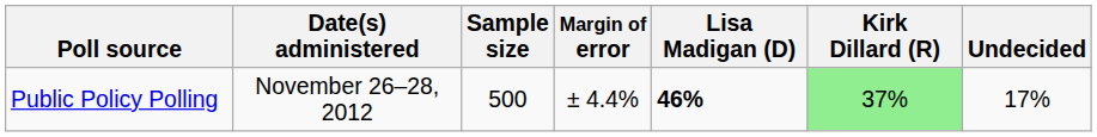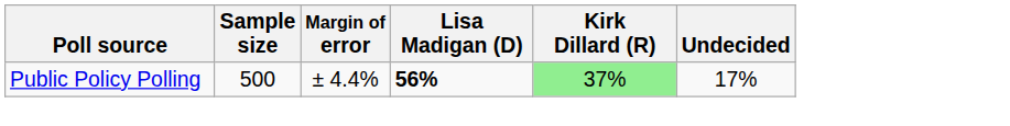 <table class="wikitable">
 <tr valign= bottom>
 <th style="width:150px;">Poll source</th>
-<th style="width:150px;">Date(s)<br>administered</th>
 <th class=small>Sample<br>size</th>
 <th><small>Margin of</small><br>error</th>
 <th style="width:100px;">Lisa<br>Madigan (D)</th>
 <th style="width:100px;">Kirk<br>Dillard (R)</th>
 <th style="width:40px;">Undecided</th>
 </tr>
 <tr>
 <td><a href='#'>Public Policy Polling</a></td>
-<td align=center>November 26–28, 2012</td>
 <td align=center>500</td>
 <td align=center>± 4.4%</td>
-<td><strong>46%</strong></td>
+<td><strong>56%</strong></td>
 <td align=center style="background: lightgreen;">37%</td>
 <td align=center>17%</td>
 </tr>
 </table>
